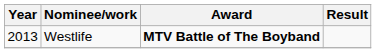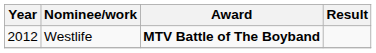 <table class="wikitable">
 <tr>
 <th>Year</th>
 <th>Nominee/work</th>
 <th>Award</th>
 <th>Result</th>
 </tr>
 <tr>
-<td>2013</td>
+<td>2012</td>
 <td>Westlife</td>
 <td><strong>MTV Battle of The Boyband</strong></td>
 <td></td>
 </tr>
 <tr>
 </tr>
 </table>
